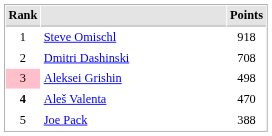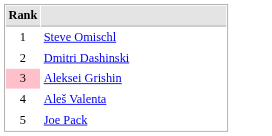 <table cellspacing="1" cellpadding="3" style="border:1px solid #AAAAAA;font-size:86%">
 <tr bgcolor="#E4E4E4">
 <th style="border-bottom:1px solid #AAAAAA" width=10>Rank</th>
 <th style="border-bottom:1px solid #AAAAAA" width=200></th>
-<th style="border-bottom:1px solid #AAAAAA" width=20>Points</th>
 </tr>
 <tr>
 <td align="center">1</td>
 <td> <a href='#'>Steve Omischl</a></td>
-<td align=center>918</td>
 </tr>
 <tr>
 <td align="center">2</td>
 <td> <a href='#'>Dmitri Dashinski</a></td>
-<td align=center>708</td>
 </tr>
 <tr>
 <td align="center" style="background: pink;">3</td>
 <td> <a href='#'>Aleksei Grishin</a></td>
-<td align=center>498</td>
 </tr>
 <tr>
-<td align="center"><strong>4</strong></td>
+<td align="center">4</td>
 <td> <a href='#'>Aleš Valenta</a></td>
-<td align=center>470</td>
 </tr>
 <tr>
 <td align="center">5</td>
 <td> <a href='#'>Joe Pack</a></td>
-<td align=center>388</td>
 </tr>
 </table>
